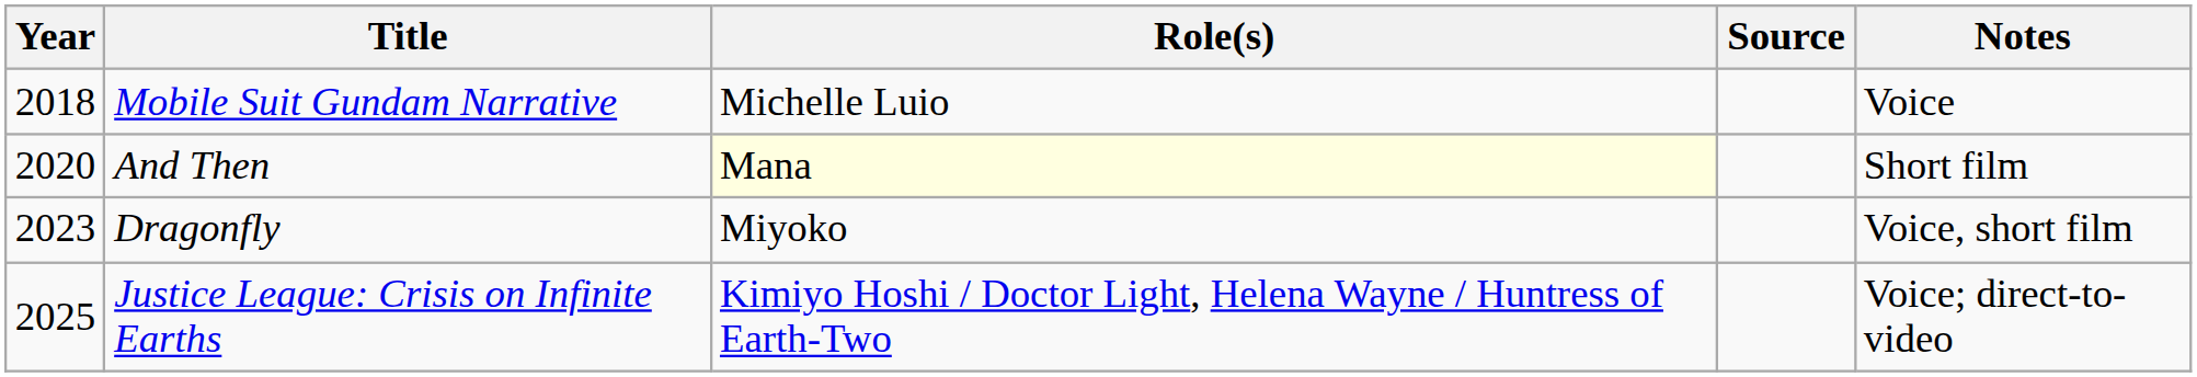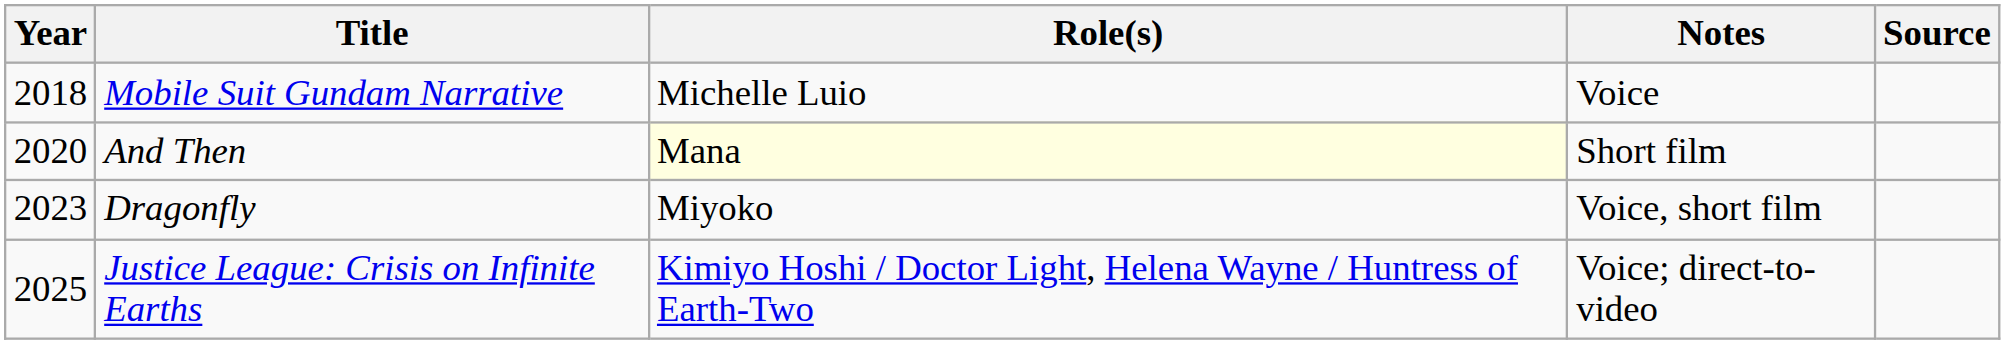 <table class="wikitable sortable">
 <tr>
 <th>Year</th>
 <th>Title</th>
 <th>Role(s)</th>
+<th>Notes</th>
 <th>Source</th>
-<th>Notes</th>
 </tr>
 <tr>
 <td>2018</td>
 <td><em><a href='#'>Mobile Suit Gundam Narrative</a></em></td>
 <td>Michelle Luio</td>
+<td>Voice</td>
 <td></td>
-<td>Voice</td>
 </tr>
 <tr>
 <td>2020</td>
 <td><em>And Then</em></td>
 <td style="background: lightyellow;">Mana</td>
+<td>Short film</td>
 <td></td>
-<td>Short film</td>
 </tr>
 <tr>
 <td>2023</td>
 <td><em>Dragonfly</em></td>
 <td>Miyoko</td>
+<td>Voice, short film</td>
 <td></td>
-<td>Voice, short film</td>
 </tr>
 <tr>
 <td>2025</td>
 <td><em><a href='#'>Justice League: Crisis on Infinite Earths</a></em></td>
 <td><a href='#'>Kimiyo Hoshi / Doctor Light</a>, <a href='#'>Helena Wayne / Huntress of Earth-Two</a></td>
+<td>Voice; direct-to-video</td>
 <td></td>
-<td>Voice; direct-to-video</td>
 </tr>
 </table>
